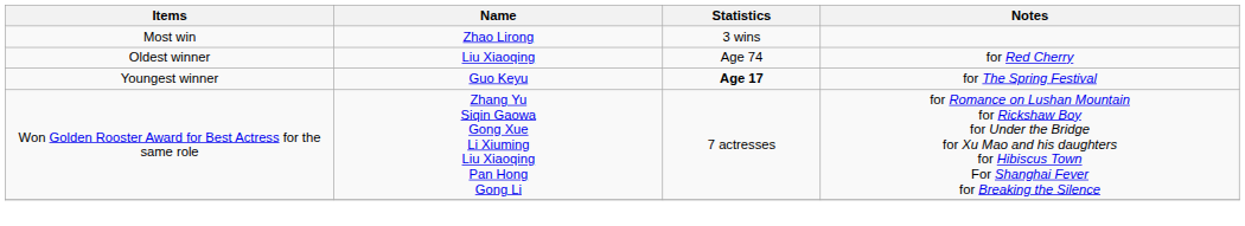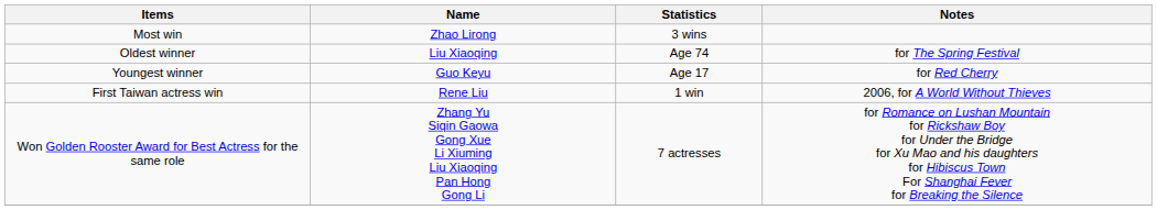 <table class="wikitable" style="text-align: center" width="75%">
 <tr>
 <th width=175><strong>Items</strong></th>
 <th width=175><strong>Name</strong></th>
 <th width=80><strong>Statistics</strong></th>
 <th width=225><strong>Notes</strong></th>
 </tr>
 <tr>
 <td>Most win</td>
 <td><a href='#'>Zhao Lirong</a></td>
 <td>3 wins</td>
 <td></td>
 </tr>
 <tr>
 <td>Oldest winner</td>
 <td><a href='#'>Liu Xiaoqing</a></td>
 <td>Age 74</td>
-<td>for <em><a href='#'>Red Cherry</a></em></td>
+<td>for <em><a href='#'>The Spring Festival</a></em></td>
 </tr>
 <tr>
 <td>Youngest winner</td>
 <td><a href='#'>Guo Keyu</a></td>
-<td><strong>Age 17</strong></td>
-<td>for <em><a href='#'>The Spring Festival</a></em></td>
+<td>Age 17</td>
+<td>for <em><a href='#'>Red Cherry</a></em></td>
+</tr>
+<tr>
+<td>First Taiwan actress win</td>
+<td><a href='#'>Rene Liu</a></td>
+<td>1 win</td>
+<td>2006, for <em><a href='#'>A World Without Thieves</a></em></td>
 </tr>
 <tr>
 <td>Won <a href='#'>Golden Rooster Award for Best Actress</a> for the same role</td>
 <td><a href='#'>Zhang Yu</a><br><a href='#'>Siqin Gaowa</a><br><a href='#'>Gong Xue</a><br><a href='#'>Li Xiuming</a><br><a href='#'>Liu Xiaoqing</a><br><a href='#'>Pan Hong</a><br><a href='#'>Gong Li</a></td>
 <td>7 actresses</td>
 <td>for <em><a href='#'>Romance on Lushan Mountain</a></em><br>for <em><a href='#'>Rickshaw Boy</a></em><br>for <em>Under the Bridge</em><br>for <em>Xu Mao and his daughters</em><br>for <em><a href='#'>Hibiscus Town</a></em><br>For <em><a href='#'>Shanghai Fever</a></em><br>for <em><a href='#'>Breaking the Silence</a></em></td>
 </tr>
 <tr>
 </tr>
 </table>
